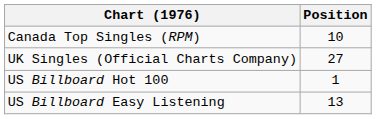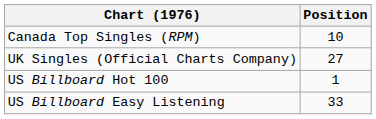 <table class="wikitable sortable">
 <tr>
 <th>Chart (1976)</th>
 <th>Position</th>
 </tr>
 <tr>
 <td>Canada Top Singles (<em>RPM</em>)</td>
 <td align="center">10</td>
 </tr>
 <tr>
 <td>UK Singles (Official Charts Company)</td>
 <td align="center">27</td>
 </tr>
 <tr>
 <td>US <em>Billboard</em> Hot 100</td>
 <td align="center">1</td>
 </tr>
 <tr>
 <td>US <em>Billboard</em> Easy Listening</td>
-<td align="center">13</td>
+<td align="center">33</td>
 </tr>
 </table>
